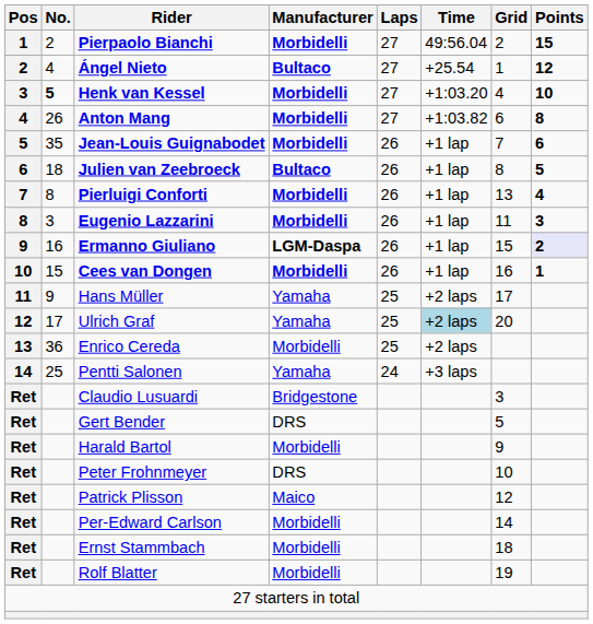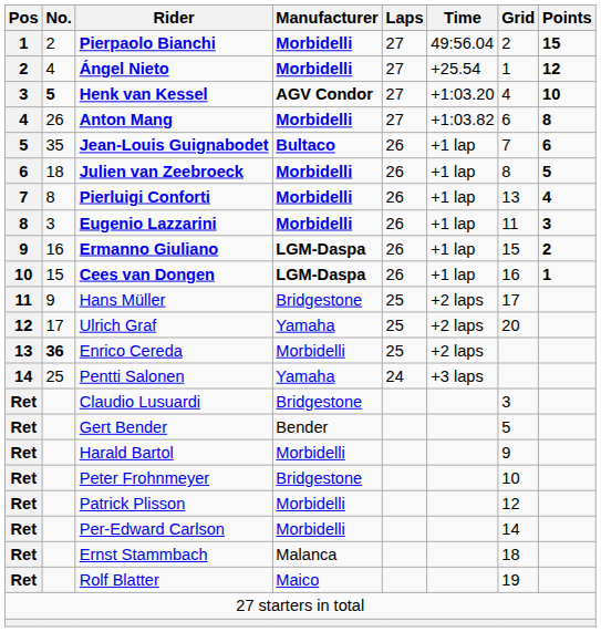 <table class="wikitable" style="font-size: 95%;">
 <tr>
 <th>Pos</th>
 <th>No.</th>
 <th>Rider</th>
 <th>Manufacturer</th>
 <th>Laps</th>
 <th>Time</th>
 <th>Grid</th>
 <th>Points</th>
 </tr>
 <tr>
 <th>1</th>
 <td>2</td>
 <td> <strong><a href='#'>Pierpaolo Bianchi</a></strong></td>
 <td><strong><a href='#'>Morbidelli</a></strong></td>
 <td>27</td>
 <td>49:56.04</td>
 <td>2</td>
 <td><strong>15</strong></td>
 </tr>
 <tr>
 <th>2</th>
 <td>4</td>
 <td> <strong><a href='#'>Ángel Nieto</a></strong></td>
-<td><strong><a href='#'>Bultaco</a></strong></td>
+<td><strong><a href='#'>Morbidelli</a></strong></td>
 <td>27</td>
 <td>+25.54</td>
 <td>1</td>
 <td><strong>12</strong></td>
 </tr>
 <tr>
 <th>3</th>
 <td><strong>5</strong></td>
 <td> <strong><a href='#'>Henk van Kessel</a></strong></td>
-<td><strong><a href='#'>Morbidelli</a></strong></td>
+<td><strong>AGV Condor</strong></td>
 <td>27</td>
 <td>+1:03.20</td>
 <td>4</td>
 <td><strong>10</strong></td>
 </tr>
 <tr>
 <th>4</th>
 <td>26</td>
 <td> <strong><a href='#'>Anton Mang</a></strong></td>
 <td><strong><a href='#'>Morbidelli</a></strong></td>
 <td>27</td>
 <td>+1:03.82</td>
 <td>6</td>
 <td><strong>8</strong></td>
 </tr>
 <tr>
 <th>5</th>
 <td>35</td>
 <td> <strong><a href='#'>Jean-Louis Guignabodet</a></strong></td>
-<td><strong><a href='#'>Morbidelli</a></strong></td>
+<td><strong><a href='#'>Bultaco</a></strong></td>
 <td>26</td>
 <td>+1 lap</td>
 <td>7</td>
 <td><strong>6</strong></td>
 </tr>
 <tr>
 <th>6</th>
 <td>18</td>
 <td> <strong><a href='#'>Julien van Zeebroeck</a></strong></td>
-<td><strong><a href='#'>Bultaco</a></strong></td>
+<td><strong><a href='#'>Morbidelli</a></strong></td>
 <td>26</td>
 <td>+1 lap</td>
 <td>8</td>
 <td><strong>5</strong></td>
 </tr>
 <tr>
 <th>7</th>
 <td>8</td>
 <td> <strong><a href='#'>Pierluigi Conforti</a></strong></td>
 <td><strong><a href='#'>Morbidelli</a></strong></td>
 <td>26</td>
 <td>+1 lap</td>
 <td>13</td>
 <td><strong>4</strong></td>
 </tr>
 <tr>
 <th>8</th>
 <td>3</td>
 <td> <strong><a href='#'>Eugenio Lazzarini</a></strong></td>
 <td><strong><a href='#'>Morbidelli</a></strong></td>
 <td>26</td>
 <td>+1 lap</td>
 <td>11</td>
 <td><strong>3</strong></td>
 </tr>
 <tr>
 <th>9</th>
 <td>16</td>
 <td> <strong><a href='#'>Ermanno Giuliano</a></strong></td>
 <td><strong>LGM-Daspa</strong></td>
 <td>26</td>
 <td>+1 lap</td>
 <td>15</td>
-<td style="background: lavender;"><strong>2</strong></td>
+<td><strong>2</strong></td>
 </tr>
 <tr>
 <th>10</th>
 <td>15</td>
 <td> <strong><a href='#'>Cees van Dongen</a></strong></td>
-<td><strong><a href='#'>Morbidelli</a></strong></td>
+<td><strong>LGM-Daspa</strong></td>
 <td>26</td>
 <td>+1 lap</td>
 <td>16</td>
 <td><strong>1</strong></td>
 </tr>
 <tr>
 <th>11</th>
 <td>9</td>
 <td> <a href='#'>Hans Müller</a></td>
-<td><a href='#'>Yamaha</a></td>
+<td><a href='#'>Bridgestone</a></td>
 <td>25</td>
 <td>+2 laps</td>
 <td>17</td>
 <td></td>
 </tr>
 <tr>
 <th>12</th>
 <td>17</td>
 <td> <a href='#'>Ulrich Graf</a></td>
 <td><a href='#'>Yamaha</a></td>
 <td>25</td>
-<td style="background: lightblue;">+2 laps</td>
+<td>+2 laps</td>
 <td>20</td>
 <td></td>
 </tr>
 <tr>
 <th>13</th>
-<td>36</td>
+<td><strong>36</strong></td>
 <td> <a href='#'>Enrico Cereda</a></td>
 <td><a href='#'>Morbidelli</a></td>
 <td>25</td>
 <td>+2 laps</td>
 <td></td>
 <td></td>
 </tr>
 <tr>
 <th>14</th>
 <td>25</td>
 <td> <a href='#'>Pentti Salonen</a></td>
 <td><a href='#'>Yamaha</a></td>
 <td>24</td>
 <td>+3 laps</td>
 <td></td>
 <td></td>
 </tr>
 <tr>
 <th>Ret</th>
 <td></td>
 <td> <a href='#'>Claudio Lusuardi</a></td>
 <td><a href='#'>Bridgestone</a></td>
 <td></td>
 <td></td>
 <td>3</td>
 <td></td>
 </tr>
 <tr>
 <th>Ret</th>
 <td></td>
 <td> <a href='#'>Gert Bender</a></td>
-<td>DRS</td>
+<td>Bender</td>
 <td></td>
 <td></td>
 <td>5</td>
 <td></td>
 </tr>
 <tr>
 <th>Ret</th>
 <td></td>
 <td> <a href='#'>Harald Bartol</a></td>
 <td><a href='#'>Morbidelli</a></td>
 <td></td>
 <td></td>
 <td>9</td>
 <td></td>
 </tr>
 <tr>
 <th>Ret</th>
 <td></td>
 <td> <a href='#'>Peter Frohnmeyer</a></td>
-<td>DRS</td>
+<td><a href='#'>Bridgestone</a></td>
 <td></td>
 <td></td>
 <td>10</td>
 <td></td>
 </tr>
 <tr>
 <th>Ret</th>
 <td></td>
 <td> <a href='#'>Patrick Plisson</a></td>
-<td><a href='#'>Maico</a></td>
+<td><a href='#'>Morbidelli</a></td>
 <td></td>
 <td></td>
 <td>12</td>
 <td></td>
 </tr>
 <tr>
 <th>Ret</th>
 <td></td>
 <td> <a href='#'>Per-Edward Carlson</a></td>
 <td><a href='#'>Morbidelli</a></td>
 <td></td>
 <td></td>
 <td>14</td>
 <td></td>
 </tr>
 <tr>
 <th>Ret</th>
 <td></td>
 <td> <a href='#'>Ernst Stammbach</a></td>
-<td><a href='#'>Morbidelli</a></td>
+<td>Malanca</td>
 <td></td>
 <td></td>
 <td>18</td>
 <td></td>
 </tr>
 <tr>
 <th>Ret</th>
 <td></td>
 <td> <a href='#'>Rolf Blatter</a></td>
-<td><a href='#'>Morbidelli</a></td>
+<td><a href='#'>Maico</a></td>
 <td></td>
 <td></td>
 <td>19</td>
 <td></td>
 </tr>
 <tr>
 <td colspan=8 align=center>27 starters in total</td>
 </tr>
 <tr>
 <th colspan=8></th>
 </tr>
 </table>
